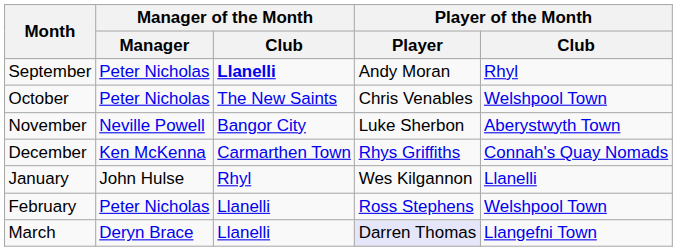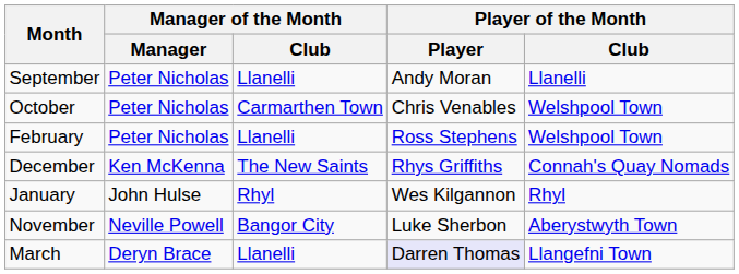 <table class="wikitable">
 <tr>
 <th rowspan="2">Month</th>
 <th colspan="2">Manager of the Month</th>
 <th colspan="2">Player of the Month</th>
 </tr>
 <tr>
 <th>Manager</th>
 <th>Club</th>
 <th>Player</th>
 <th>Club</th>
 </tr>
 <tr>
 <td>September</td>
 <td> <a href='#'>Peter Nicholas</a></td>
-<td><strong><a href='#'>Llanelli</a></strong></td>
+<td><a href='#'>Llanelli</a></td>
 <td> Andy Moran</td>
-<td><a href='#'>Rhyl</a></td>
+<td><a href='#'>Llanelli</a></td>
 </tr>
 <tr>
 <td>October</td>
 <td> <a href='#'>Peter Nicholas</a></td>
-<td><a href='#'>The New Saints</a></td>
+<td><a href='#'>Carmarthen Town</a></td>
 <td> Chris Venables</td>
 <td><a href='#'>Welshpool Town</a></td>
+</tr>
+<tr>
+<td>February</td>
+<td> <a href='#'>Peter Nicholas</a></td>
+<td><a href='#'>Llanelli</a></td>
+<td> <a href='#'>Ross Stephens</a></td>
+<td><a href='#'>Welshpool Town</a></td>
+</tr>
+<tr>
+<td>December</td>
+<td> <a href='#'>Ken McKenna</a></td>
+<td><a href='#'>The New Saints</a></td>
+<td> <a href='#'>Rhys Griffiths</a></td>
+<td><a href='#'>Connah's Quay Nomads</a></td>
+</tr>
+<tr>
+<td>January</td>
+<td> John Hulse</td>
+<td><a href='#'>Rhyl</a></td>
+<td> Wes Kilgannon</td>
+<td><a href='#'>Rhyl</a></td>
 </tr>
 <tr>
 <td>November</td>
 <td> <a href='#'>Neville Powell</a></td>
 <td><a href='#'>Bangor City</a></td>
 <td> Luke Sherbon</td>
 <td><a href='#'>Aberystwyth Town</a></td>
 </tr>
 <tr>
-<td>December</td>
-<td> <a href='#'>Ken McKenna</a></td>
-<td><a href='#'>Carmarthen Town</a></td>
-<td> <a href='#'>Rhys Griffiths</a></td>
-<td><a href='#'>Connah's Quay Nomads</a></td>
-</tr>
-<tr>
-<td>January</td>
-<td> John Hulse</td>
-<td><a href='#'>Rhyl</a></td>
-<td> Wes Kilgannon</td>
-<td><a href='#'>Llanelli</a></td>
-</tr>
-<tr>
-<td>February</td>
-<td> <a href='#'>Peter Nicholas</a></td>
-<td><a href='#'>Llanelli</a></td>
-<td> <a href='#'>Ross Stephens</a></td>
-<td><a href='#'>Welshpool Town</a></td>
-</tr>
-<tr>
 <td>March</td>
 <td> <a href='#'>Deryn Brace</a></td>
 <td><a href='#'>Llanelli</a></td>
 <td style="background: lavender;"> Darren Thomas</td>
 <td><a href='#'>Llangefni Town</a></td>
 </tr>
 </table>
